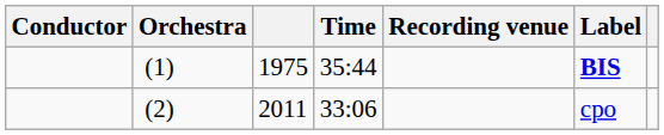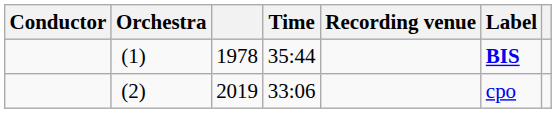 <table class="wikitable sortable" style="margin-right:0; font-size:95%">
 <tr>
 <th scope="col">Conductor</th>
 <th scope="col">Orchestra</th>
 <th scope="col"></th>
 <th scope="col">Time</th>
 <th scope="col">Recording venue</th>
 <th scope="col">Label</th>
 <th scope="col"class="unsortable"></th>
 </tr>
 <tr>
 <td></td>
 <td> (1)</td>
-<td>1975</td>
+<td>1978</td>
 <td>35:44</td>
 <td></td>
 <td><strong><a href='#'>BIS</a></strong></td>
 <td></td>
 </tr>
 <tr>
 <td></td>
 <td> (2)</td>
-<td>2011</td>
+<td>2019</td>
 <td>33:06</td>
 <td></td>
 <td><a href='#'>cpo</a></td>
 <td></td>
 </tr>
 </table>
